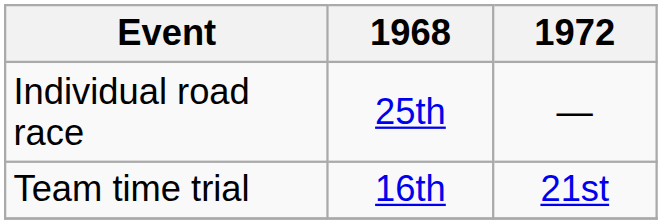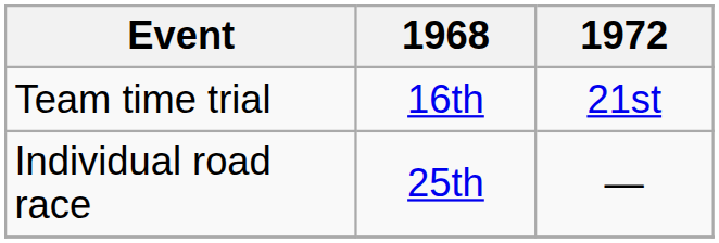 <table class="wikitable" style="text-align: center">
 <tr>
 <th width="135">Event</th>
 <th width="65">1968</th>
 <th width="65">1972</th>
 </tr>
 <tr>
+<td align=left>Team time trial</td>
+<td><a href='#'>16th</a></td>
+<td><a href='#'>21st</a></td>
+</tr>
+<tr>
 <td align=left>Individual road race</td>
 <td><a href='#'>25th</a></td>
 <td>—</td>
 </tr>
 <tr>
-<td align=left>Team time trial</td>
-<td><a href='#'>16th</a></td>
-<td><a href='#'>21st</a></td>
-</tr>
-<tr>
 </tr>
 </table>
